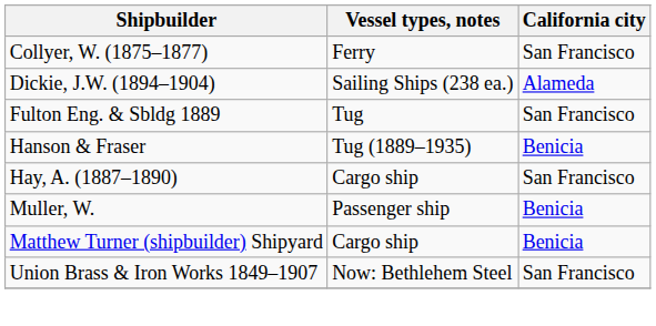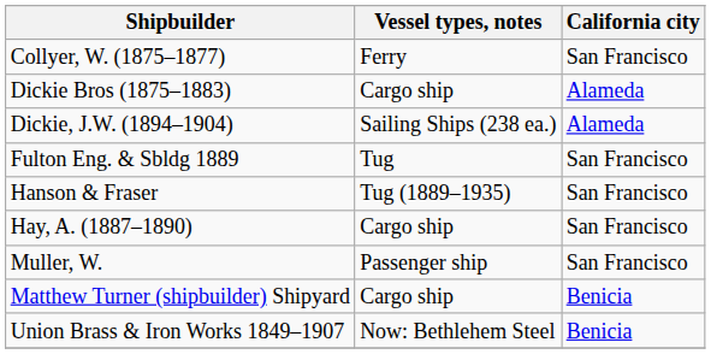 <table class="wikitable">
 <tr>
 </tr>
 <tr>
 <th>Shipbuilder</th>
 <th>Vessel types, notes</th>
 <th>California city</th>
 </tr>
 <tr>
 <td align="left">Collyer, W. (1875–1877)</td>
 <td>Ferry</td>
 <td>San Francisco</td>
 </tr>
 <tr>
+<td align="left">Dickie Bros (1875–1883)</td>
+<td>Cargo ship</td>
+<td><a href='#'>Alameda</a></td>
+</tr>
+<tr>
 <td align="left">Dickie, J.W. (1894–1904)</td>
 <td>Sailing Ships (238 ea.)</td>
 <td><a href='#'>Alameda</a></td>
 </tr>
 <tr>
 <td align="left">Fulton Eng. & Sbldg 1889</td>
 <td>Tug</td>
 <td>San Francisco</td>
 </tr>
 <tr>
 <td align="left">Hanson & Fraser</td>
 <td>Tug (1889–1935)</td>
-<td><a href='#'>Benicia</a></td>
+<td>San Francisco</td>
 </tr>
 <tr>
 <td align="left">Hay, A. (1887–1890)</td>
 <td>Cargo ship</td>
 <td>San Francisco</td>
 </tr>
 <tr>
 <td align="left">Muller, W.</td>
 <td>Passenger ship</td>
-<td><a href='#'>Benicia</a></td>
+<td>San Francisco</td>
 </tr>
 <tr>
 <td align="left"><a href='#'>Matthew Turner (shipbuilder)</a> Shipyard</td>
 <td>Cargo ship</td>
 <td><a href='#'>Benicia</a></td>
 </tr>
 <tr>
 <td align="left">Union Brass & Iron Works 1849–1907</td>
 <td>Now: Bethlehem Steel</td>
-<td>San Francisco</td>
+<td><a href='#'>Benicia</a></td>
 </tr>
 <tr>
 </tr>
 </table>
